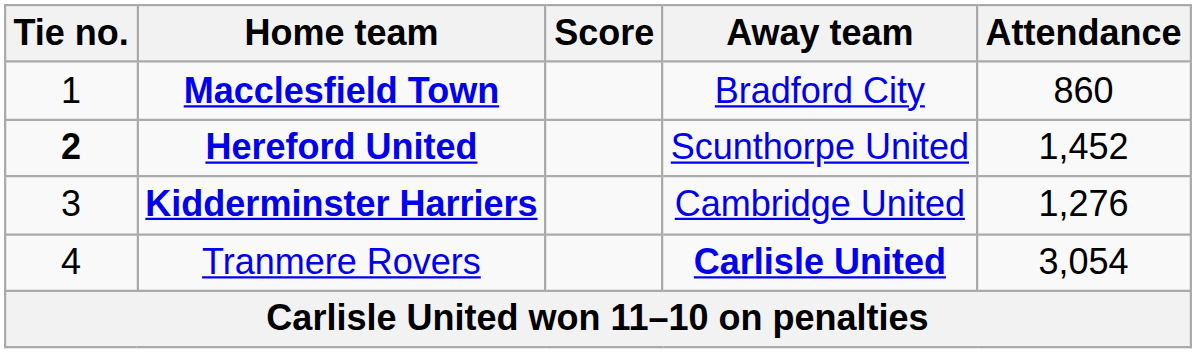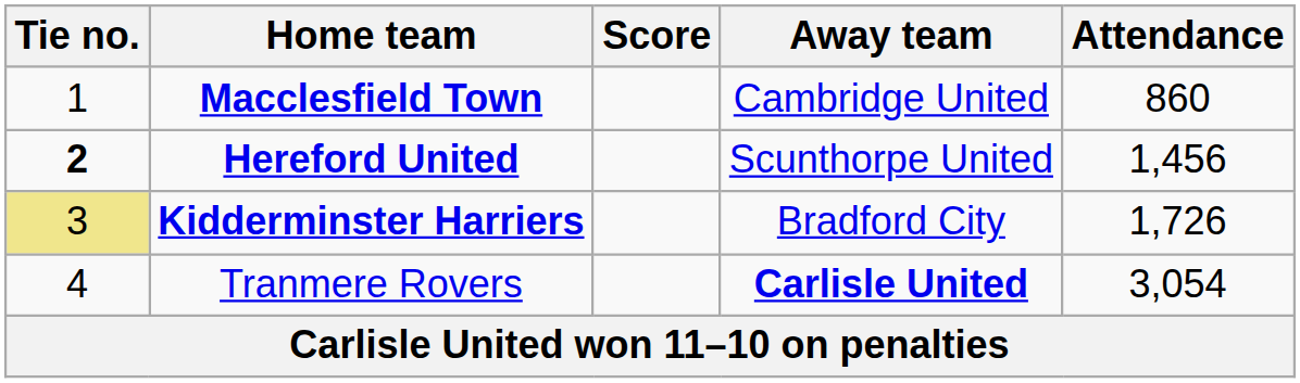 <table class="wikitable" style="text-align: center">
 <tr>
 <th>Tie no.</th>
 <th>Home team</th>
 <th>Score</th>
 <th>Away team</th>
 <th>Attendance</th>
 </tr>
 <tr>
 <td>1</td>
 <td><strong><a href='#'>Macclesfield Town</a></strong></td>
 <td></td>
-<td><a href='#'>Bradford City</a></td>
+<td><a href='#'>Cambridge United</a></td>
 <td>860</td>
 </tr>
 <tr>
 <td><strong>2</strong></td>
 <td><strong><a href='#'>Hereford United</a></strong></td>
 <td></td>
 <td><a href='#'>Scunthorpe United</a></td>
-<td>1,452</td>
+<td>1,456</td>
 </tr>
 <tr>
-<td>3</td>
+<td style="background: khaki;">3</td>
 <td><strong><a href='#'>Kidderminster Harriers</a></strong></td>
 <td></td>
-<td><a href='#'>Cambridge United</a></td>
-<td>1,276</td>
+<td><a href='#'>Bradford City</a></td>
+<td>1,726</td>
 </tr>
 <tr>
 <td>4</td>
 <td><a href='#'>Tranmere Rovers</a></td>
 <td></td>
 <td><strong><a href='#'>Carlisle United</a></strong></td>
 <td>3,054</td>
 </tr>
 <tr>
 <th colspan=5>Carlisle United won 11–10 on penalties</th>
 </tr>
 </table>
